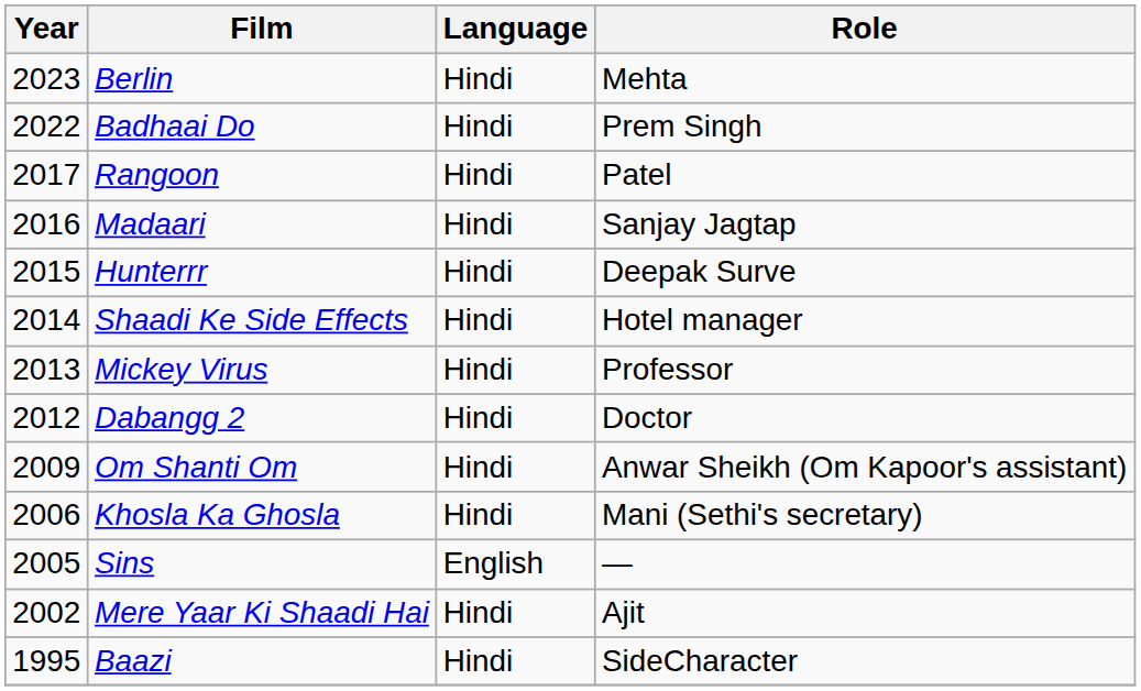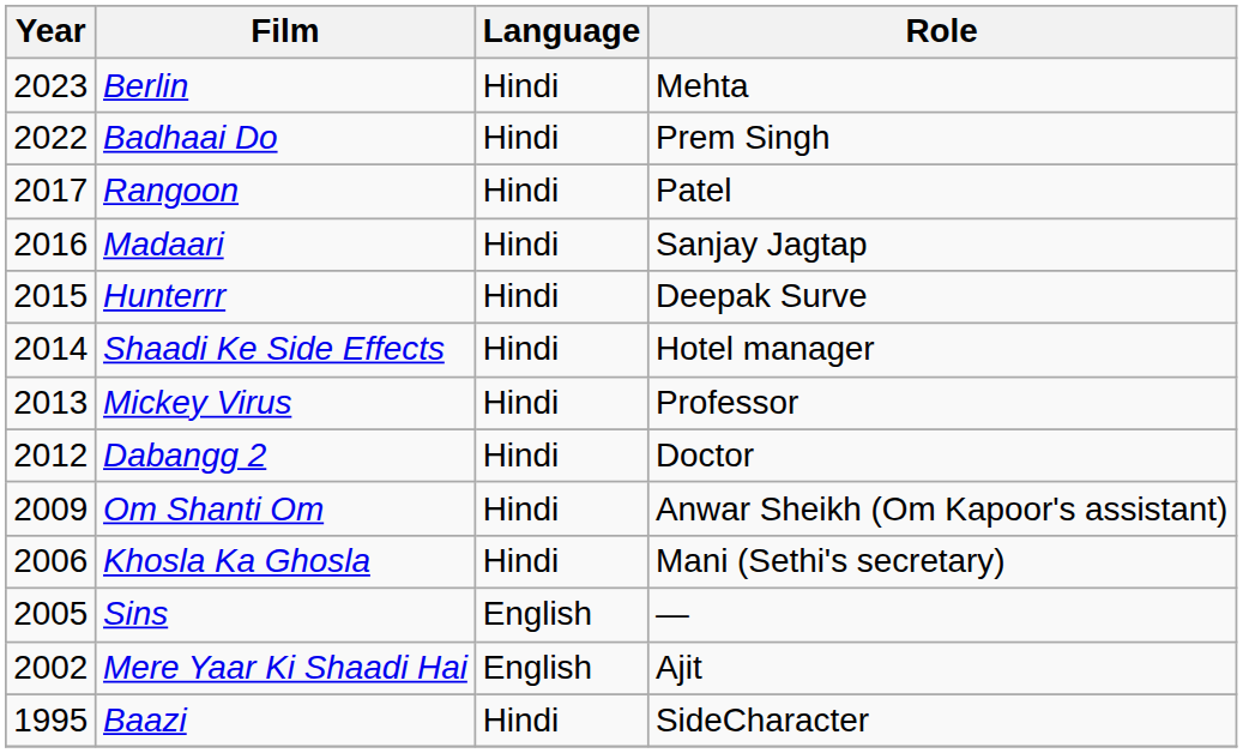 <table class="wikitable sortable">
 <tr>
 <th>Year</th>
 <th>Film</th>
 <th>Language</th>
 <th>Role</th>
 </tr>
 <tr>
 <td>2023</td>
 <td><em><a href='#'>Berlin</a></em></td>
 <td>Hindi</td>
 <td>Mehta</td>
 </tr>
 <tr>
 <td>2022</td>
 <td><em><a href='#'>Badhaai Do</a></em></td>
 <td>Hindi</td>
 <td>Prem Singh</td>
 </tr>
 <tr>
 <td>2017</td>
 <td><em><a href='#'>Rangoon</a></em></td>
 <td>Hindi</td>
 <td>Patel</td>
 </tr>
 <tr>
 <td>2016</td>
 <td><em><a href='#'>Madaari</a></em></td>
 <td>Hindi</td>
 <td>Sanjay Jagtap</td>
 </tr>
 <tr>
 <td>2015</td>
 <td><em><a href='#'>Hunterrr</a></em></td>
 <td>Hindi</td>
 <td>Deepak Surve</td>
 </tr>
 <tr>
 <td>2014</td>
 <td><em><a href='#'>Shaadi Ke Side Effects</a></em></td>
 <td>Hindi</td>
 <td>Hotel manager</td>
 </tr>
 <tr>
 <td>2013</td>
 <td><em><a href='#'>Mickey Virus</a></em></td>
 <td>Hindi</td>
 <td>Professor</td>
 </tr>
 <tr>
 <td>2012</td>
 <td><em><a href='#'>Dabangg 2</a></em></td>
 <td>Hindi</td>
 <td>Doctor</td>
 </tr>
 <tr>
 <td>2009</td>
 <td><em><a href='#'>Om Shanti Om</a></em></td>
 <td>Hindi</td>
 <td>Anwar Sheikh (Om Kapoor's assistant)</td>
 </tr>
 <tr>
 <td>2006</td>
 <td><em><a href='#'>Khosla Ka Ghosla</a></em></td>
 <td>Hindi</td>
 <td>Mani (Sethi's secretary)</td>
 </tr>
 <tr>
 <td>2005</td>
 <td><em><a href='#'>Sins</a></em></td>
 <td>English</td>
 <td>—</td>
 </tr>
 <tr>
 <td>2002</td>
 <td><em><a href='#'>Mere Yaar Ki Shaadi Hai</a></em></td>
-<td>Hindi</td>
+<td>English</td>
 <td>Ajit</td>
 </tr>
 <tr>
 <td>1995</td>
 <td><em><a href='#'>Baazi</a></em></td>
 <td>Hindi</td>
 <td>SideCharacter</td>
 </tr>
 <tr>
 </tr>
 </table>
